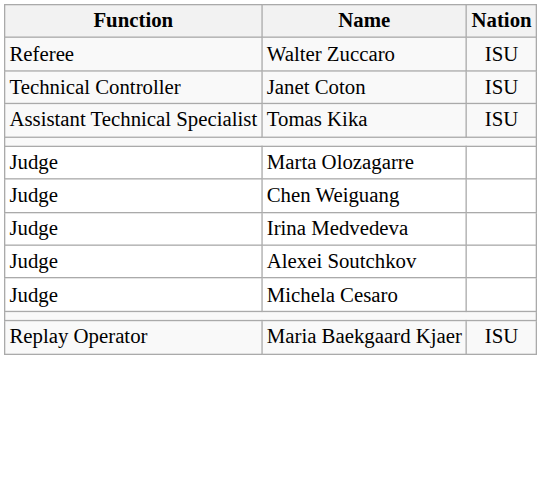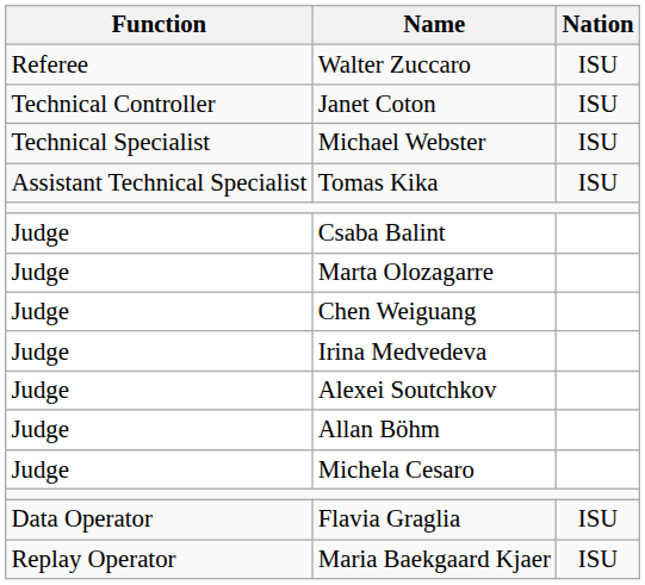 <table class="wikitable">
 <tr>
 <th>Function</th>
 <th>Name</th>
 <th>Nation</th>
 </tr>
 <tr>
 <td>Referee</td>
 <td>Walter Zuccaro</td>
 <td style="text-align: center">ISU</td>
 </tr>
 <tr>
 <td>Technical Controller</td>
 <td>Janet Coton</td>
 <td style="text-align: center">ISU</td>
 </tr>
 <tr>
+<td>Technical Specialist</td>
+<td>Michael Webster</td>
+<td style="text-align: center">ISU</td>
+</tr>
+<tr>
 <td>Assistant Technical Specialist</td>
 <td>Tomas Kika</td>
 <td style="text-align: center">ISU</td>
 </tr>
 <tr>
 <td colspan=3></td>
+</tr>
+<tr style="background-color: white">
+<td>Judge</td>
+<td>Csaba Balint</td>
+<td></td>
 </tr>
 <tr style="background-color: white">
 <td>Judge</td>
 <td>Marta Olozagarre</td>
 <td></td>
 </tr>
 <tr style="background-color: white">
 <td>Judge</td>
 <td>Chen Weiguang</td>
 <td></td>
 </tr>
 <tr style="background-color: white">
 <td>Judge</td>
 <td>Irina Medvedeva</td>
 <td></td>
 </tr>
 <tr style="background-color: white">
 <td>Judge</td>
 <td>Alexei Soutchkov</td>
 <td></td>
 </tr>
 <tr style="background-color: white">
 <td>Judge</td>
+<td>Allan Böhm</td>
+<td></td>
+</tr>
+<tr style="background-color: white">
+<td>Judge</td>
 <td>Michela Cesaro</td>
 <td></td>
 </tr>
 <tr>
 <td colspan=3></td>
 </tr>
 <tr>
+<td>Data Operator</td>
+<td>Flavia Graglia</td>
+<td style="text-align: center">ISU</td>
+</tr>
+<tr>
 <td>Replay Operator</td>
 <td>Maria Baekgaard Kjaer</td>
 <td style="text-align: center">ISU</td>
 </tr>
 </table>
